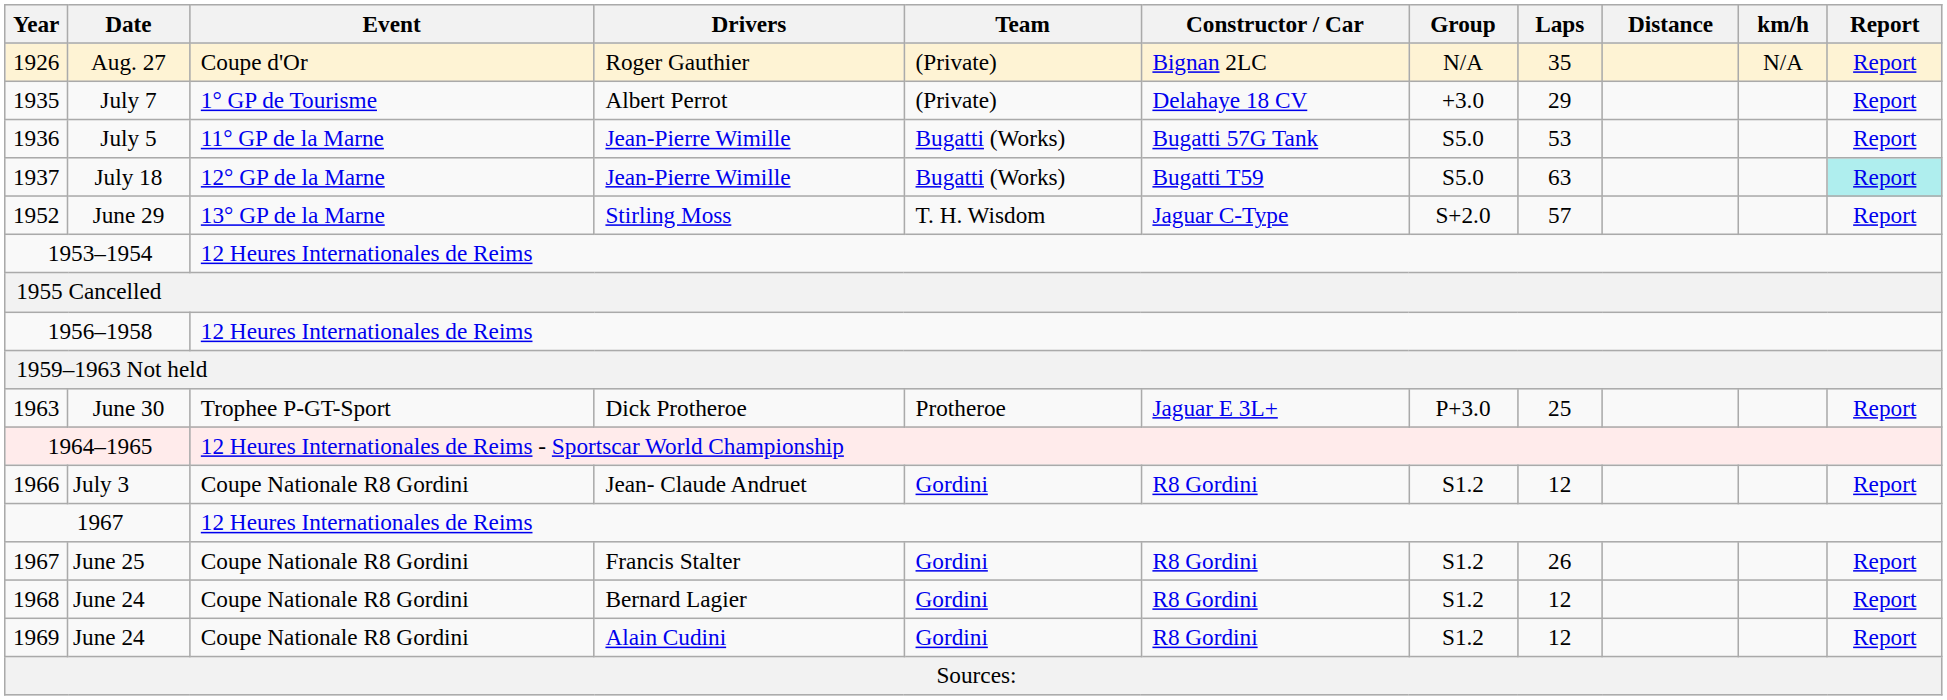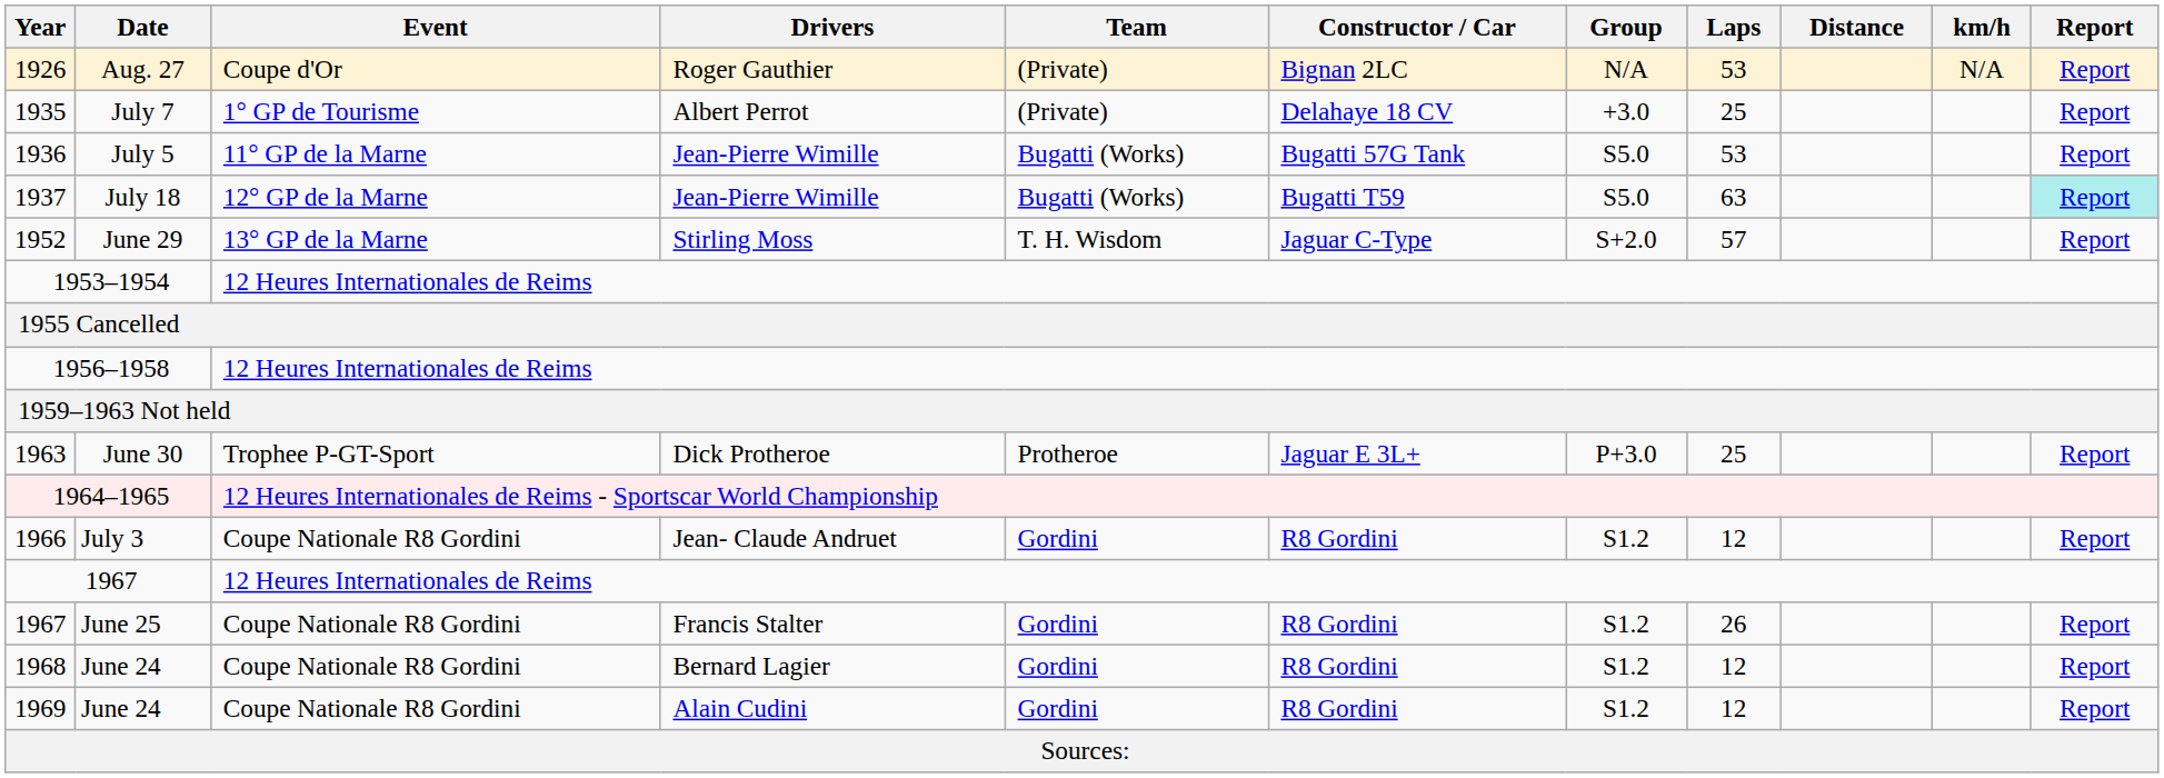 <table class="wikitable sortable" style="width: 80%;font-size: 95%;">
 <tr>
 <th style="width:34px;">Year</th>
 <th scope="col" class="unsortable">Date</th>
 <th scope="col" class="unsortable">Event</th>
 <th scope="col" class="unsortable">Drivers</th>
 <th scope="col" class="unsortable">Team</th>
 <th scope="col" class="unsortable">Constructor / Car</th>
 <th scope="col" class="unsortable">Group</th>
 <th scope="col" class="unsortable">Laps</th>
 <th scope="col" class="unsortable">Distance</th>
 <th scope="col" class="unsortable">km/h</th>
 <th scope="col" class="unsortable">Report</th>
 </tr>
 <tr style="background:#fef3d4;">
 <td align="center">1926</td>
 <td align="center">Aug. 27</td>
 <td style="padding-left: 7px">Coupe d'Or</td>
 <td style="padding-left: 7px"> Roger Gauthier</td>
 <td style="padding-left: 7px">(Private)</td>
 <td style="padding-left: 7px"> <a href='#'>Bignan</a> 2LC</td>
 <td align="center">N/A</td>
-<td align="center">35</td>
+<td align="center">53</td>
 <td align="center"></td>
 <td align="center">N/A</td>
 <td align="center"><a href='#'>Report</a></td>
 </tr>
 <tr>
 <td align="center">1935</td>
 <td align="center">July 7</td>
 <td style="padding-left: 7px"><a href='#'>1° GP de Tourisme</a></td>
 <td style="padding-left: 7px"> Albert Perrot</td>
 <td style="padding-left: 7px">(Private)</td>
 <td style="padding-left: 7px"> <a href='#'>Delahaye 18 CV</a></td>
 <td align="center">+3.0</td>
-<td align="center">29</td>
+<td align="center">25</td>
 <td align="center"></td>
 <td style="padding-left: 7px"></td>
 <td align="center"><a href='#'>Report</a></td>
 </tr>
 <tr>
 <td align="center">1936</td>
 <td align="center">July 5</td>
 <td style="padding-left: 7px"><a href='#'>11° GP de la Marne</a></td>
 <td style="padding-left: 7px"> <a href='#'>Jean-Pierre Wimille</a></td>
 <td style="padding-left: 7px"> <a href='#'>Bugatti</a> (Works)</td>
 <td style="padding-left: 7px"> <a href='#'>Bugatti 57G Tank</a></td>
 <td align="center">S5.0</td>
 <td align="center">53</td>
 <td align="center"></td>
 <td style="padding-left: 7px"></td>
 <td align="center"><a href='#'>Report</a></td>
 </tr>
 <tr>
 <td align="center">1937</td>
 <td align="center">July 18</td>
 <td style="padding-left: 7px"><a href='#'>12° GP de la Marne</a></td>
 <td style="padding-left: 7px"> <a href='#'>Jean-Pierre Wimille</a></td>
 <td style="padding-left: 7px"> <a href='#'>Bugatti</a> (Works)</td>
 <td style="padding-left: 7px"> <a href='#'>Bugatti T59</a></td>
 <td align="center">S5.0</td>
 <td align="center">63</td>
 <td align="center"></td>
 <td style="padding-left: 7px"></td>
 <td align="center" style="background: paleturquoise;"><a href='#'>Report</a></td>
 </tr>
 <tr>
 <td align="center">1952</td>
 <td align="center">June 29</td>
 <td style="padding-left: 7px"><a href='#'>13° GP de la Marne</a></td>
 <td style="padding-left: 7px"> <a href='#'>Stirling Moss</a></td>
 <td style="padding-left: 7px"> T. H. Wisdom</td>
 <td style="padding-left: 7px"> <a href='#'>Jaguar C-Type</a></td>
 <td align="center">S+2.0</td>
 <td align="center">57</td>
 <td align="center"></td>
 <td style="padding-left: 7px"></td>
 <td align="center"><a href='#'>Report</a></td>
 </tr>
 <tr>
 <td style="padding-left: 7px" align="center" colspan=2>1953–1954</td>
 <td style="padding-left: 7px" colspan=9><a href='#'>12 Heures Internationales de Reims</a></td>
 </tr>
 <tr>
 <td style="background:#F2F2F2;padding-left: 7px" colspan=11>1955 Cancelled</td>
 </tr>
 <tr>
 <td style="padding-left: 7px" align="center" colspan=2>1956–1958</td>
 <td style="padding-left: 7px" colspan=9><a href='#'>12 Heures Internationales de Reims</a></td>
 </tr>
 <tr>
 <td style="background:#F2F2F2;padding-left: 7px" colspan=11>1959–1963 Not held</td>
 </tr>
 <tr>
 <td align="center">1963</td>
 <td align="center">June 30</td>
 <td style="padding-left: 7px">Trophee P-GT-Sport</td>
 <td style="padding-left: 7px"> Dick Protheroe</td>
 <td style="padding-left: 7px"> Protheroe</td>
 <td style="padding-left: 7px"> <a href='#'>Jaguar E 3L+</a></td>
 <td align="center">P+3.0</td>
 <td align="center">25</td>
 <td style="padding-left: 7px"></td>
 <td style="padding-left: 7px"></td>
 <td align="center"><a href='#'>Report</a></td>
 </tr>
 <tr>
 <td style="background:#ffebeb;padding-left: 7px" align="center" colspan=2>1964–1965</td>
 <td style="background:#ffebeb;padding-left: 7px" colspan=9><a href='#'>12 Heures Internationales de Reims</a> - <a href='#'>Sportscar World Championship</a></td>
 </tr>
 <tr>
 <td align="center">1966</td>
 <td>July 3</td>
 <td style="padding-left: 7px">Coupe Nationale R8 Gordini</td>
 <td style="padding-left: 7px"> Jean- Claude Andruet</td>
 <td style="padding-left: 7px"> <a href='#'>Gordini</a></td>
 <td style="padding-left: 7px"> <a href='#'>R8 Gordini</a></td>
 <td align="center">S1.2</td>
 <td align="center">12</td>
 <td align="center"></td>
 <td style="padding-left: 7px"></td>
 <td align="center"><a href='#'>Report</a></td>
 </tr>
 <tr>
 <td style="padding-left: 7px" align="center" colspan=2>1967</td>
 <td style="padding-left: 7px" colspan=9><a href='#'>12 Heures Internationales de Reims</a></td>
 </tr>
 <tr>
 <td align="center">1967</td>
 <td>June 25</td>
 <td style="padding-left: 7px">Coupe Nationale R8 Gordini</td>
 <td style="padding-left: 7px"> Francis Stalter</td>
 <td style="padding-left: 7px"> <a href='#'>Gordini</a></td>
 <td style="padding-left: 7px"> <a href='#'>R8 Gordini</a></td>
 <td align="center">S1.2</td>
 <td align="center">26</td>
 <td align="center"></td>
 <td style="padding-left: 7px"></td>
 <td align="center"><a href='#'>Report</a></td>
 </tr>
 <tr>
 <td align="center">1968</td>
 <td>June 24</td>
 <td style="padding-left: 7px">Coupe Nationale R8 Gordini</td>
 <td style="padding-left: 7px"> Bernard Lagier</td>
 <td style="padding-left: 7px"> <a href='#'>Gordini</a></td>
 <td style="padding-left: 7px"> <a href='#'>R8 Gordini</a></td>
 <td align="center">S1.2</td>
 <td align="center">12</td>
 <td align="center"></td>
 <td style="padding-left: 7px"></td>
 <td align="center"><a href='#'>Report</a></td>
 </tr>
 <tr>
 <td align="center">1969</td>
 <td>June 24</td>
 <td style="padding-left: 7px">Coupe Nationale R8 Gordini</td>
 <td style="padding-left: 7px"> <a href='#'>Alain Cudini</a></td>
 <td style="padding-left: 7px"> <a href='#'>Gordini</a></td>
 <td style="padding-left: 7px"> <a href='#'>R8 Gordini</a></td>
 <td align="center">S1.2</td>
 <td align="center">12</td>
 <td align="center"></td>
 <td style="padding-left: 7px"></td>
 <td align="center"><a href='#'>Report</a></td>
 </tr>
 <tr>
 <td style="background:#F2F2F2;padding-left: 7px" colspan=11 align="center">Sources:</td>
 </tr>
 </table>
